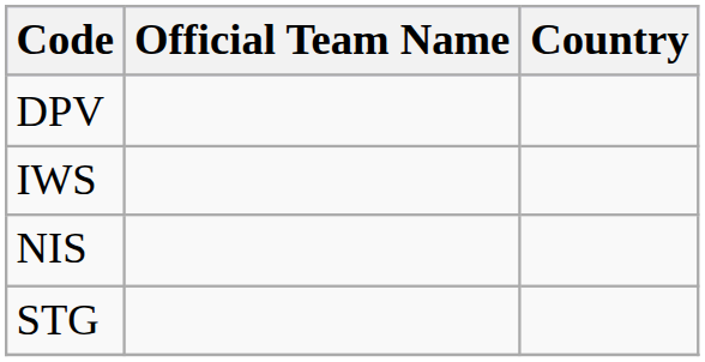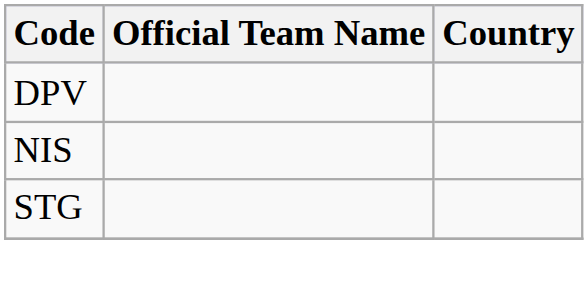 <table class="wikitable">
 <tr style="background:#ccf;">
 <th>Code</th>
 <th>Official Team Name</th>
 <th>Country</th>
 </tr>
 <tr>
 <td>DPV</td>
-<td></td>
-<td></td>
-</tr>
-<tr>
-<td>IWS</td>
 <td></td>
 <td></td>
 </tr>
 <tr>
 <td>NIS</td>
 <td></td>
 <td></td>
 </tr>
 <tr>
 <td>STG</td>
 <td></td>
 <td></td>
 </tr>
 <tr>
 </tr>
 </table>
